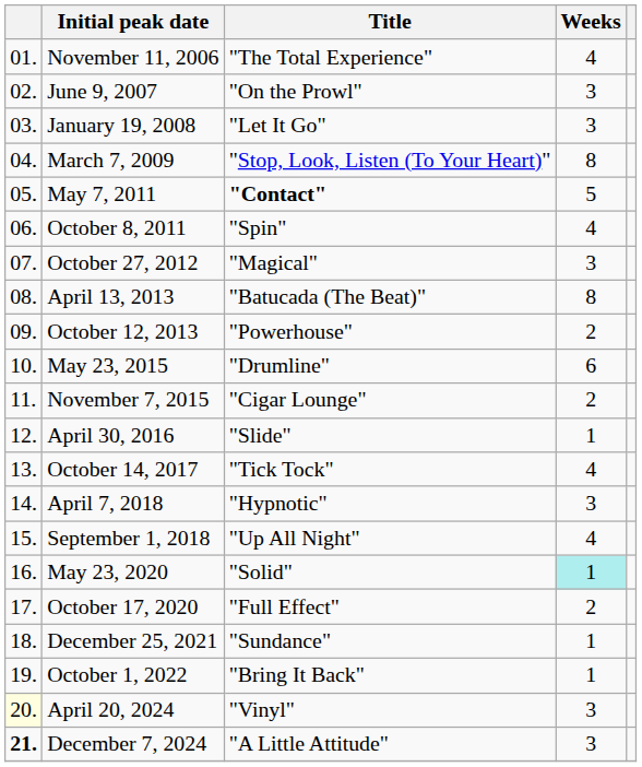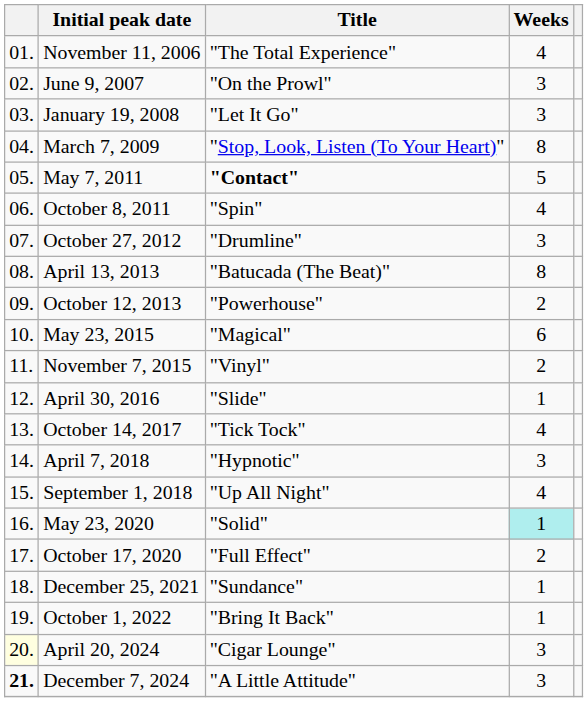 <table class="wikitable">
 <tr>
 <th></th>
 <th>Initial peak date</th>
 <th>Title</th>
 <th>Weeks</th>
 <th></th>
 </tr>
 <tr>
 <td>01.</td>
 <td>November 11, 2006</td>
 <td>"The Total Experience" </td>
 <td align="center">4</td>
 <td align="center"></td>
 </tr>
 <tr>
 <td>02.</td>
 <td>June 9, 2007</td>
 <td>"On the Prowl"</td>
 <td align="center">3</td>
 <td align="center"></td>
 </tr>
 <tr>
 <td>03.</td>
 <td>January 19, 2008</td>
 <td>"Let It Go"</td>
 <td align="center">3</td>
 <td align="center"></td>
 </tr>
 <tr>
 <td>04.</td>
 <td>March 7, 2009</td>
 <td>"<a href='#'>Stop, Look, Listen (To Your Heart)</a>"</td>
 <td align="center">8</td>
 <td align="center"></td>
 </tr>
 <tr>
 <td>05.</td>
 <td>May 7, 2011</td>
 <td><strong>"Contact"</strong></td>
 <td align="center">5</td>
 <td align="center"></td>
 </tr>
 <tr>
 <td>06.</td>
 <td>October 8, 2011</td>
 <td>"Spin"</td>
 <td align="center">4</td>
 <td align="center"></td>
 </tr>
 <tr>
 <td>07.</td>
 <td>October 27, 2012</td>
-<td>"Magical" </td>
+<td>"Drumline"</td>
 <td align="center">3</td>
 <td align="center"></td>
 </tr>
 <tr>
 <td>08.</td>
 <td>April 13, 2013</td>
 <td>"Batucada (The Beat)" </td>
 <td align="center">8</td>
 <td align="center"></td>
 </tr>
 <tr>
 <td>09.</td>
 <td>October 12, 2013</td>
 <td>"Powerhouse"</td>
 <td align="center">2</td>
 <td align="center"></td>
 </tr>
 <tr>
 <td>10.</td>
 <td>May 23, 2015</td>
-<td>"Drumline"</td>
+<td>"Magical" </td>
 <td align="center">6</td>
 <td align="center"></td>
 </tr>
 <tr>
 <td>11.</td>
 <td>November 7, 2015</td>
-<td>"Cigar Lounge" </td>
+<td>"Vinyl"</td>
 <td align="center">2</td>
 <td align="center"></td>
 </tr>
 <tr>
 <td>12.</td>
 <td>April 30, 2016</td>
 <td>"Slide"</td>
 <td align="center">1</td>
 <td align="center"></td>
 </tr>
 <tr>
 <td>13.</td>
 <td>October 14, 2017</td>
 <td>"Tick Tock"</td>
 <td align="center">4</td>
 <td align="center"></td>
 </tr>
 <tr>
 <td>14.</td>
 <td>April 7, 2018</td>
 <td>"Hypnotic"</td>
 <td align="center">3</td>
 <td align="center"></td>
 </tr>
 <tr>
 <td>15.</td>
 <td>September 1, 2018</td>
 <td>"Up All Night"</td>
 <td align="center">4</td>
 <td align="center"></td>
 </tr>
 <tr>
 <td>16.</td>
 <td>May 23, 2020</td>
 <td>"Solid"</td>
 <td align="center" style="background: paleturquoise;">1</td>
 <td align="center"></td>
 </tr>
 <tr>
 <td>17.</td>
 <td>October 17, 2020</td>
 <td>"Full Effect"</td>
 <td align="center">2</td>
 <td align="center"></td>
 </tr>
 <tr>
 <td>18.</td>
 <td>December 25, 2021</td>
 <td>"Sundance"</td>
 <td align="center">1</td>
 <td align="center"></td>
 </tr>
 <tr>
 <td>19.</td>
 <td>October 1, 2022</td>
 <td>"Bring It Back" </td>
 <td align="center">1</td>
 <td align="center"></td>
 </tr>
 <tr>
 <td style="background: lightyellow;">20.</td>
 <td>April 20, 2024</td>
-<td>"Vinyl"</td>
+<td>"Cigar Lounge" </td>
 <td align="center">3</td>
 <td align="center"></td>
 </tr>
 <tr>
 <td><strong>21.</strong></td>
 <td>December 7, 2024</td>
 <td>"A Little Attitude"</td>
 <td align="center">3</td>
 <td align="center"></td>
 </tr>
 <tr>
 </tr>
 </table>
